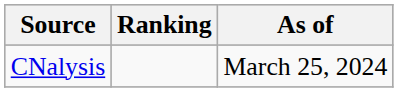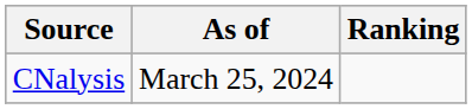 <table class="wikitable" style="text-align:center">
 <tr>
 <th>Source</th>
+<th>As of</th>
 <th>Ranking</th>
-<th>As of</th>
 </tr>
 <tr>
 <td><a href='#'>CNalysis</a></td>
+<td>March 25, 2024</td>
 <td></td>
-<td>March 25, 2024</td>
 </tr>
 </table>
